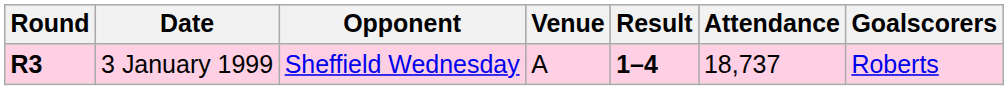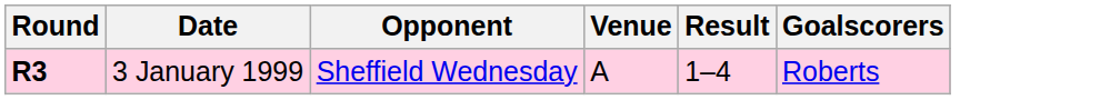 <table class="wikitable">
 <tr>
 <th>Round</th>
 <th>Date</th>
 <th>Opponent</th>
 <th>Venue</th>
 <th>Result</th>
-<th>Attendance</th>
 <th>Goalscorers</th>
 </tr>
 <tr style="background-color: #ffd0e3;">
 <td><strong>R3</strong></td>
 <td>3 January 1999</td>
 <td><a href='#'>Sheffield Wednesday</a></td>
 <td>A</td>
-<td><strong>1–4</strong></td>
-<td>18,737</td>
+<td>1–4</td>
 <td><a href='#'>Roberts</a></td>
 </tr>
 </table>
